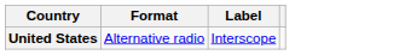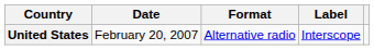 <table class="wikitable plainrowheaders">
 <tr>
 <th scope="col">Country</th>
+<th scope="col">Date</th>
 <th scope="col">Format</th>
 <th scope="col">Label</th>
 <th scope="col"></th>
 </tr>
 <tr>
 <th scope="row">United States</th>
+<td>February 20, 2007</td>
 <td><a href='#'>Alternative radio</a></td>
 <td><a href='#'>Interscope</a></td>
 <td></td>
 </tr>
 </table>
